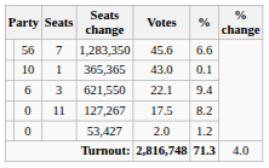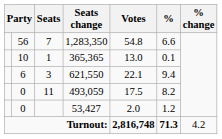 <table class="wikitable sortable">
 <tr>
 <th colspan="2" rowspan="1" align="center">Party</th>
 <th align="center">Seats</th>
 <th align="center">Seats<br>change</th>
 <th align="center">Votes</th>
 <th align="center">%</th>
 <th align="center">%<br>change</th>
 </tr>
 <tr>
 <td></td>
 <td align="center">56</td>
 <td align="center">7</td>
 <td align="center">1,283,350</td>
-<td align="center">45.6</td>
+<td align="center">54.8</td>
 <td align="center"> 6.6</td>
 </tr>
 <tr>
 <td></td>
 <td align="center">10</td>
 <td align="center">1</td>
 <td align="center">365,365</td>
-<td align="center">43.0</td>
+<td align="center">13.0</td>
 <td align="center">0.1</td>
 </tr>
 <tr>
 <td></td>
 <td align="center">6</td>
 <td align="center">3</td>
 <td align="center">621,550</td>
 <td align="center">22.1</td>
 <td align="center">9.4</td>
 </tr>
 <tr>
 <td></td>
 <td align="center">0</td>
 <td align="center">11</td>
-<td align="center">127,267</td>
+<td align="center">493,059</td>
 <td align="center">17.5</td>
 <td align="center">8.2</td>
 </tr>
 <tr>
 <td></td>
 <td align="center">0</td>
 <td align="center"></td>
 <td align="center">53,427</td>
 <td align="center">2.0</td>
 <td align="center">1.2</td>
 </tr>
 <tr>
 <td colspan="4" rowspan="1" align="right"><strong>Turnout:</strong></td>
 <td align="center"><strong>2,816,748</strong></td>
 <td align="center"><strong>71.3</strong></td>
-<td align="center">4.0</td>
+<td align="center">4.2</td>
 </tr>
 </table>
